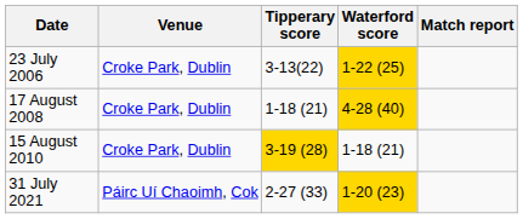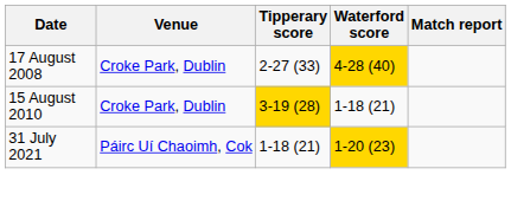 <table class="wikitable">
 <tr>
 <th width=90 style="text-align: center;">Date</th>
 <th>Venue</th>
 <th>Tipperary <br> score</th>
 <th>Waterford <br> score</th>
 <th>Match report</th>
 </tr>
 <tr>
-<td>23 July 2006</td>
-<td><a href='#'>Croke Park</a>, <a href='#'>Dublin</a></td>
-<td>3-13(22)</td>
-<td style="background-color:#FFD700">1-22 (25)</td>
-<td></td>
-</tr>
-<tr>
 <td>17 August 2008</td>
 <td><a href='#'>Croke Park</a>, <a href='#'>Dublin</a></td>
-<td>1-18 (21)</td>
+<td>2-27 (33)</td>
 <td style="background-color:#FFD700">4-28 (40)</td>
 <td></td>
 </tr>
 <tr>
 <td>15 August 2010</td>
 <td><a href='#'>Croke Park</a>, <a href='#'>Dublin</a></td>
 <td style="background-color:#FFD700">3-19 (28)</td>
 <td>1-18 (21)</td>
 <td></td>
 </tr>
 <tr>
 <td>31 July 2021</td>
 <td><a href='#'>Páirc Uí Chaoimh</a>, <a href='#'>Cok</a></td>
-<td>2-27 (33)</td>
+<td>1-18 (21)</td>
 <td style="background-color:#FFD700">1-20 (23)</td>
 <td></td>
 </tr>
 </table>
